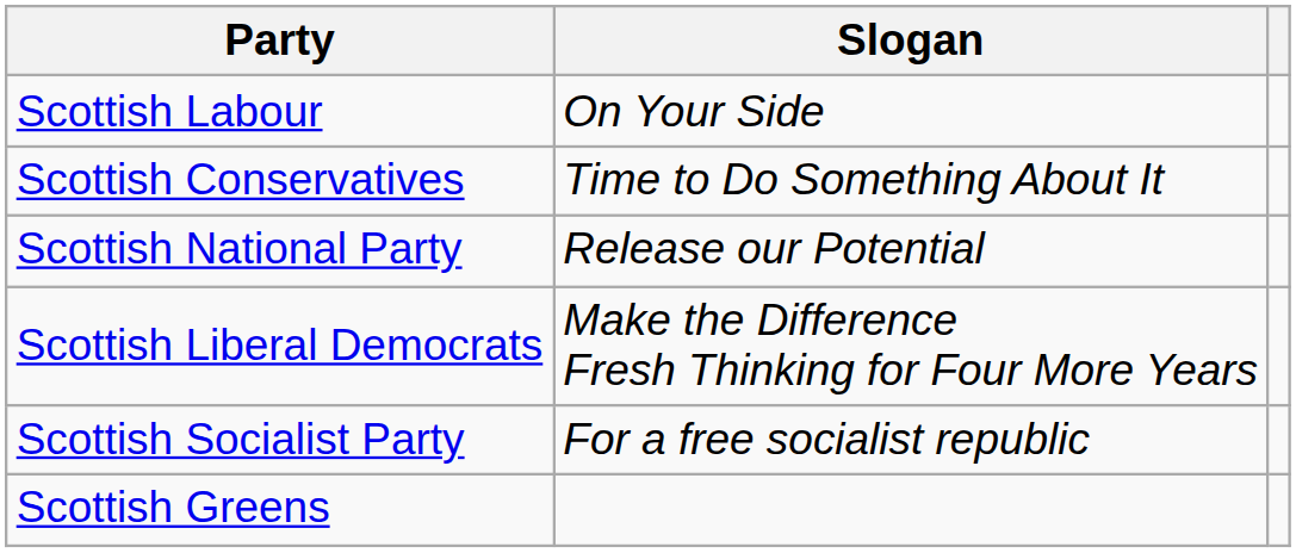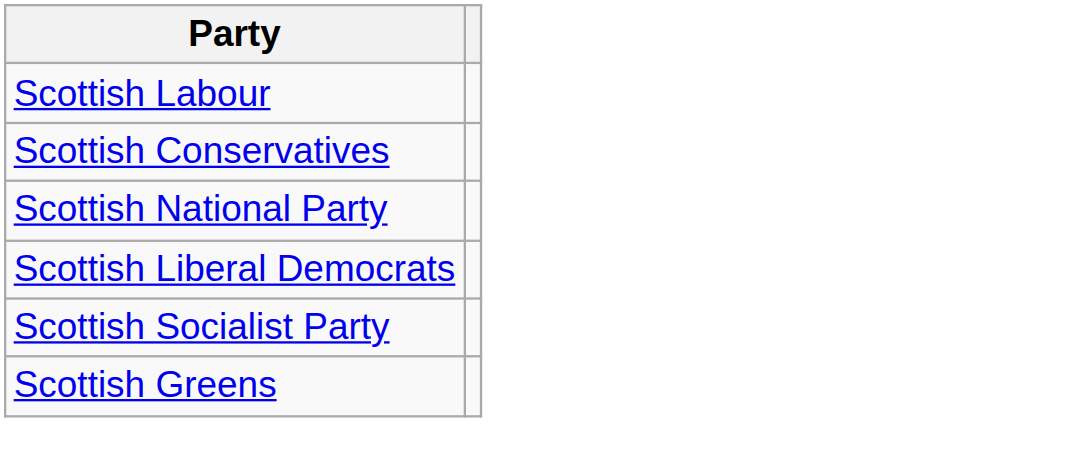 <table class="wikitable">
 <tr>
 <th>Party</th>
-<th>Slogan</th>
 <th></th>
 </tr>
 <tr>
 <td><a href='#'>Scottish Labour</a></td>
-<td><em>On Your Side</em></td>
 <td></td>
 </tr>
 <tr>
 <td><a href='#'>Scottish Conservatives</a></td>
-<td><em>Time to Do Something About It</em></td>
 <td></td>
 </tr>
 <tr>
 <td><a href='#'>Scottish National Party</a></td>
-<td><em>Release our Potential</em></td>
 <td></td>
 </tr>
 <tr>
 <td><a href='#'>Scottish Liberal Democrats</a></td>
-<td><em>Make the Difference</em><br><em>Fresh Thinking for Four More Years</em></td>
 <td></td>
 </tr>
 <tr>
 <td><a href='#'>Scottish Socialist Party</a></td>
-<td><em>For a free socialist republic</em></td>
 <td></td>
 </tr>
 <tr>
 <td><a href='#'>Scottish Greens</a></td>
 <td></td>
-<td></td>
 </tr>
 </table>
